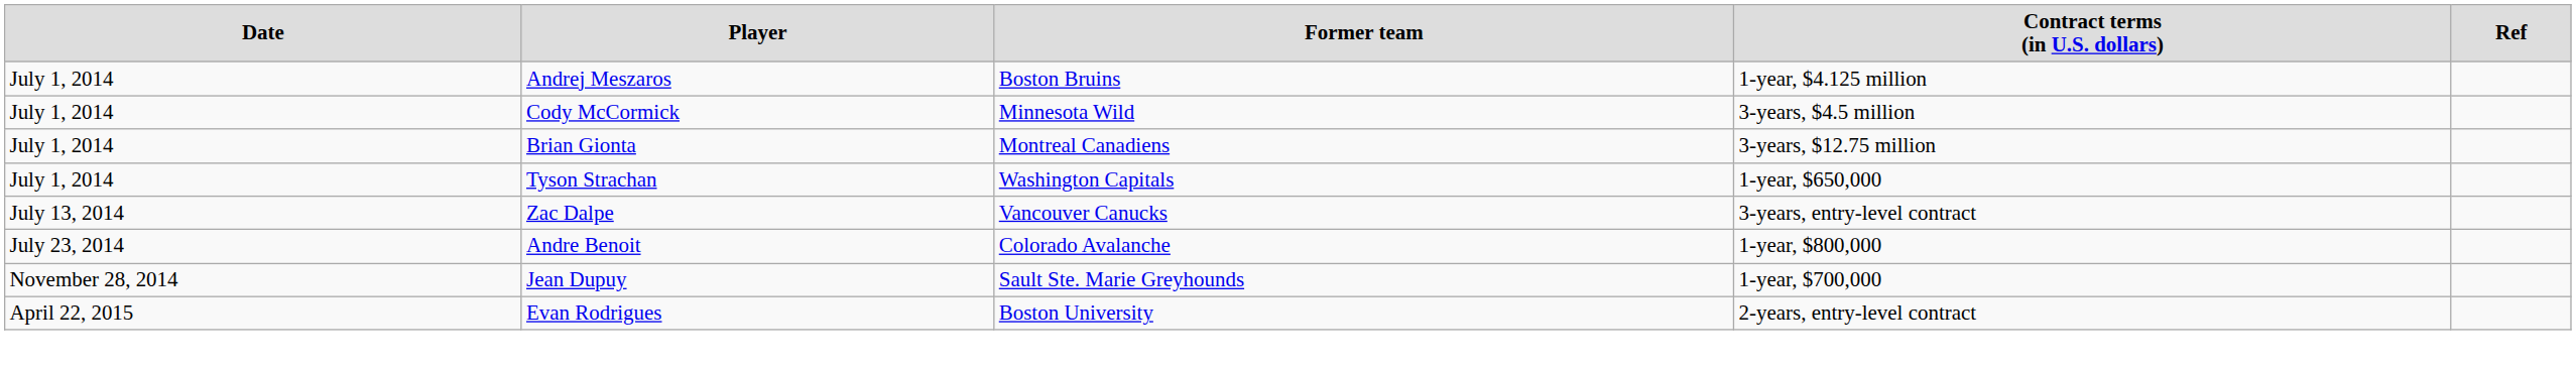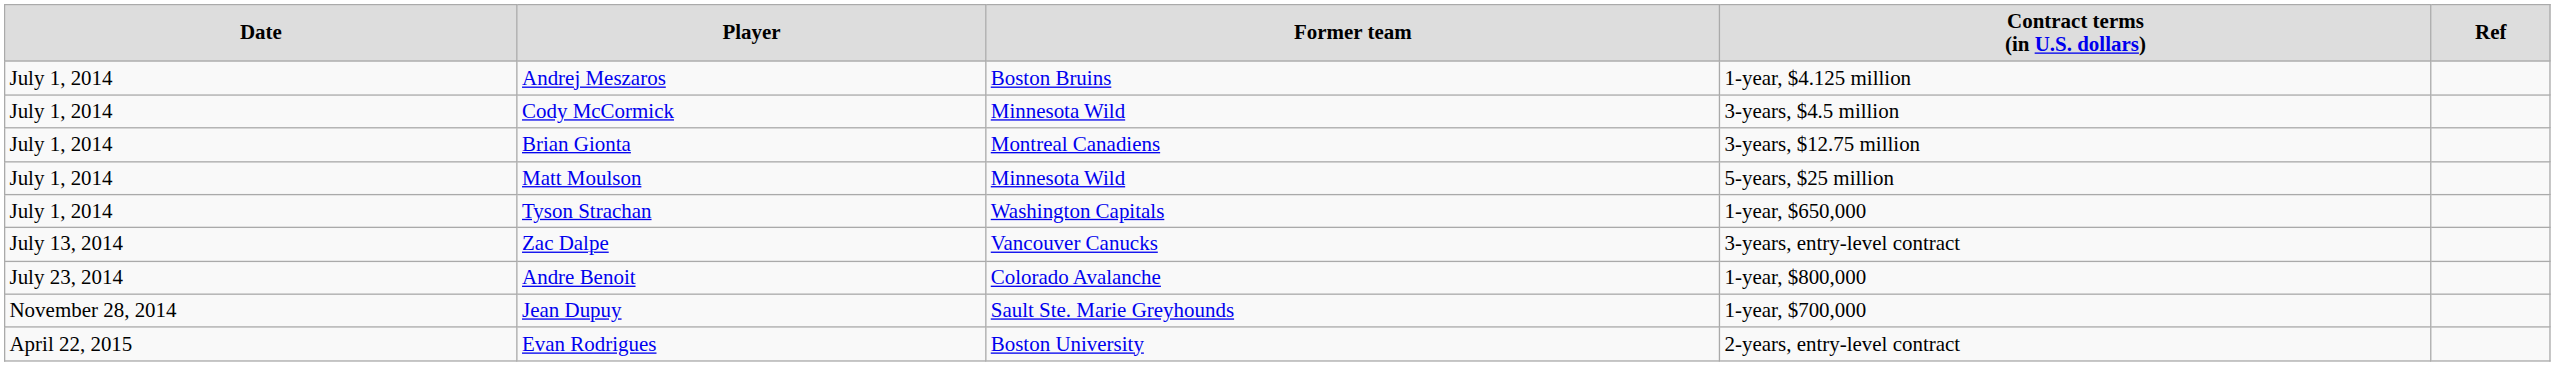 <table class="wikitable" width=98%>
 <tr align="center" bgcolor="#dddddd">
 <td><strong>Date</strong></td>
 <td><strong>Player</strong></td>
 <td><strong>Former team</strong></td>
 <td><strong>Contract terms</strong><br><strong>(in <a href='#'>U.S. dollars</a>)</strong></td>
 <td><strong>Ref</strong></td>
 </tr>
 <tr>
 <td>July 1, 2014</td>
 <td><a href='#'>Andrej Meszaros</a></td>
 <td><a href='#'>Boston Bruins</a></td>
 <td>1-year, $4.125 million</td>
 <td></td>
 </tr>
 <tr>
 <td>July 1, 2014</td>
 <td><a href='#'>Cody McCormick</a></td>
 <td><a href='#'>Minnesota Wild</a></td>
 <td>3-years, $4.5 million</td>
 <td></td>
 </tr>
 <tr>
 <td>July 1, 2014</td>
 <td><a href='#'>Brian Gionta</a></td>
 <td><a href='#'>Montreal Canadiens</a></td>
 <td>3-years, $12.75 million</td>
+<td></td>
+</tr>
+<tr>
+<td>July 1, 2014</td>
+<td><a href='#'>Matt Moulson</a></td>
+<td><a href='#'>Minnesota Wild</a></td>
+<td>5-years, $25 million</td>
 <td></td>
 </tr>
 <tr>
 <td>July 1, 2014</td>
 <td><a href='#'>Tyson Strachan</a></td>
 <td><a href='#'>Washington Capitals</a></td>
 <td>1-year, $650,000</td>
 <td></td>
 </tr>
 <tr>
 <td>July 13, 2014</td>
 <td><a href='#'>Zac Dalpe</a></td>
 <td><a href='#'>Vancouver Canucks</a></td>
 <td>3-years, entry-level contract</td>
 <td></td>
 </tr>
 <tr>
 <td>July 23, 2014</td>
 <td><a href='#'>Andre Benoit</a></td>
 <td><a href='#'>Colorado Avalanche</a></td>
 <td>1-year, $800,000</td>
 <td></td>
 </tr>
 <tr>
 <td>November 28, 2014</td>
 <td><a href='#'>Jean Dupuy</a></td>
 <td><a href='#'>Sault Ste. Marie Greyhounds</a></td>
 <td>1-year, $700,000</td>
 <td></td>
 </tr>
 <tr>
 <td>April 22, 2015</td>
 <td><a href='#'>Evan Rodrigues</a></td>
 <td><a href='#'>Boston University</a></td>
 <td>2-years, entry-level contract</td>
 <td></td>
 </tr>
 </table>
